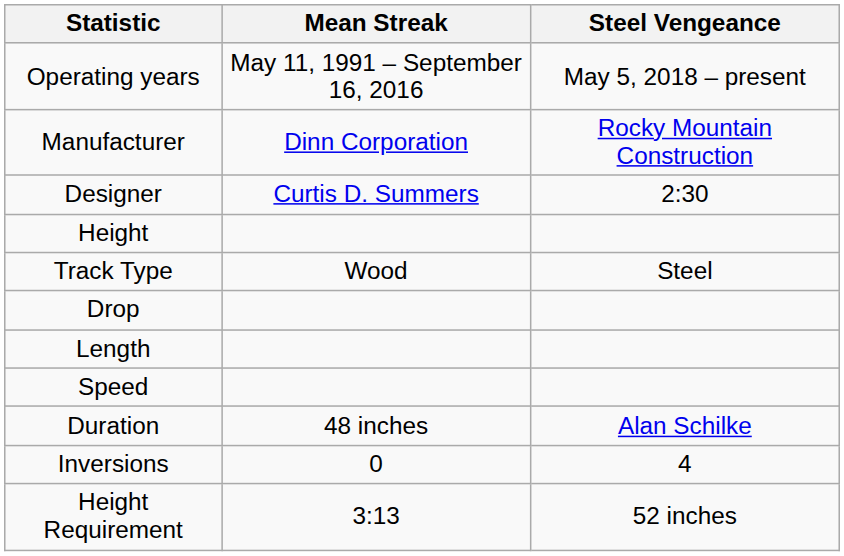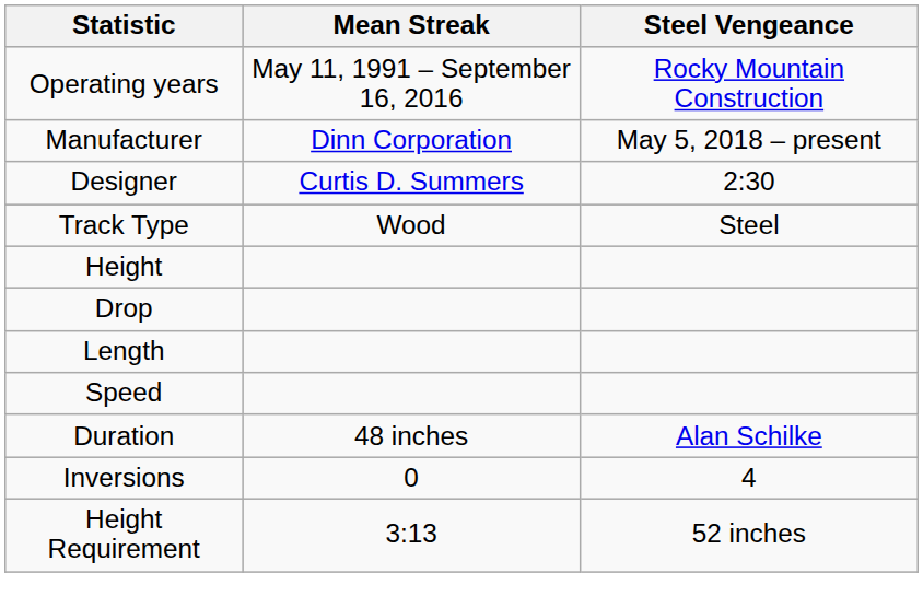 <table class="wikitable" style="text-align:center; width: 550px;">
 <tr>
 <th width="26%">Statistic</th>
 <th width="37%">Mean Streak</th>
 <th width="37%">Steel Vengeance</th>
 </tr>
 <tr>
 <td>Operating years</td>
 <td>May 11, 1991 – September 16, 2016</td>
-<td>May 5, 2018 – present</td>
+<td><a href='#'>Rocky Mountain Construction</a></td>
 </tr>
 <tr>
 <td>Manufacturer</td>
 <td><a href='#'>Dinn Corporation</a></td>
-<td><a href='#'>Rocky Mountain Construction</a></td>
+<td>May 5, 2018 – present</td>
 </tr>
 <tr>
 <td>Designer</td>
 <td><a href='#'>Curtis D. Summers</a></td>
 <td>2:30</td>
 </tr>
 <tr>
+<td>Track Type</td>
+<td>Wood</td>
+<td>Steel</td>
+</tr>
+<tr>
 <td>Height</td>
 <td></td>
 <td></td>
-</tr>
-<tr>
-<td>Track Type</td>
-<td>Wood</td>
-<td>Steel</td>
 </tr>
 <tr>
 <td>Drop</td>
 <td></td>
 <td></td>
 </tr>
 <tr>
 <td>Length</td>
 <td></td>
 <td></td>
 </tr>
 <tr>
 <td>Speed</td>
 <td></td>
 <td></td>
 </tr>
 <tr>
 <td>Duration</td>
 <td>48 inches</td>
 <td><a href='#'>Alan Schilke</a></td>
 </tr>
 <tr>
 <td>Inversions</td>
 <td>0</td>
 <td>4</td>
 </tr>
 <tr>
 <td>Height Requirement</td>
 <td>3:13</td>
 <td>52 inches</td>
 </tr>
 </table>
